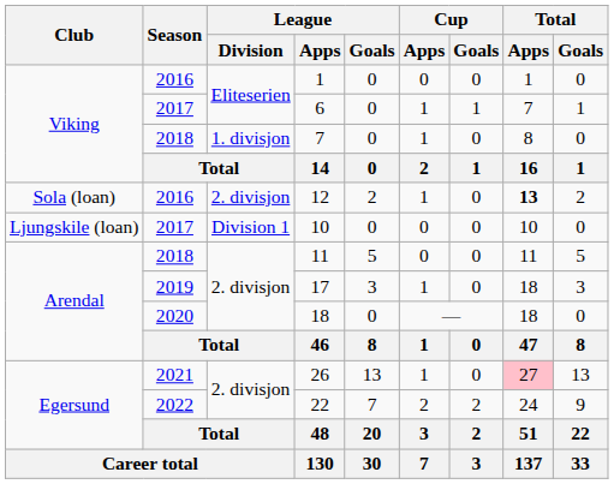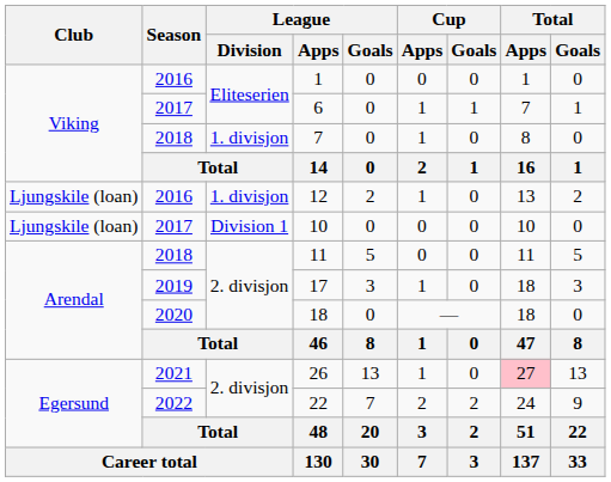 <table class="wikitable" style="text-align: center;">
 <tr>
 <th rowspan="2">Club</th>
 <th rowspan="2">Season</th>
 <th colspan="3">League</th>
 <th colspan="2">Cup</th>
 <th colspan="2">Total</th>
 </tr>
 <tr>
 <th>Division</th>
 <th>Apps</th>
 <th>Goals</th>
 <th>Apps</th>
 <th>Goals</th>
 <th>Apps</th>
 <th>Goals</th>
 </tr>
 <tr>
 <td rowspan="4"><a href='#'>Viking</a></td>
 <td><a href='#'>2016</a></td>
 <td rowspan="2"><a href='#'>Eliteserien</a></td>
 <td>1</td>
 <td>0</td>
 <td>0</td>
 <td>0</td>
 <td>1</td>
 <td>0</td>
 </tr>
 <tr>
 <td><a href='#'>2017</a></td>
 <td>6</td>
 <td>0</td>
 <td>1</td>
 <td>1</td>
 <td>7</td>
 <td>1</td>
 </tr>
 <tr>
 <td><a href='#'>2018</a></td>
 <td><a href='#'>1. divisjon</a></td>
 <td>7</td>
 <td>0</td>
 <td>1</td>
 <td>0</td>
 <td>8</td>
 <td>0</td>
 </tr>
 <tr>
 <th colspan="2">Total</th>
 <th>14</th>
 <th>0</th>
 <th>2</th>
 <th>1</th>
 <th>16</th>
 <th>1</th>
 </tr>
 <tr>
-<td><a href='#'>Sola</a> (loan)</td>
+<td><a href='#'>Ljungskile</a> (loan)</td>
 <td><a href='#'>2016</a></td>
-<td><a href='#'>2. divisjon</a></td>
+<td><a href='#'>1. divisjon</a></td>
 <td>12</td>
 <td>2</td>
 <td>1</td>
 <td>0</td>
-<td><strong>13</strong></td>
+<td>13</td>
 <td>2</td>
 </tr>
 <tr>
 <td><a href='#'>Ljungskile</a> (loan)</td>
 <td><a href='#'>2017</a></td>
 <td><a href='#'>Division 1</a></td>
 <td>10</td>
 <td>0</td>
 <td>0</td>
 <td>0</td>
 <td>10</td>
 <td>0</td>
 </tr>
 <tr>
 <td rowspan="4"><a href='#'>Arendal</a></td>
 <td><a href='#'>2018</a></td>
 <td rowspan="3">2. divisjon</td>
 <td>11</td>
 <td>5</td>
 <td>0</td>
 <td>0</td>
 <td>11</td>
 <td>5</td>
 </tr>
 <tr>
 <td><a href='#'>2019</a></td>
 <td>17</td>
 <td>3</td>
 <td>1</td>
 <td>0</td>
 <td>18</td>
 <td>3</td>
 </tr>
 <tr>
 <td><a href='#'>2020</a></td>
 <td>18</td>
 <td>0</td>
 <td colspan="2">—</td>
 <td>18</td>
 <td>0</td>
 </tr>
 <tr>
 <th colspan="2">Total</th>
 <th>46</th>
 <th>8</th>
 <th>1</th>
 <th>0</th>
 <th>47</th>
 <th>8</th>
 </tr>
 <tr>
 <td rowspan="3"><a href='#'>Egersund</a></td>
 <td><a href='#'>2021</a></td>
 <td rowspan="2">2. divisjon</td>
 <td>26</td>
 <td>13</td>
 <td>1</td>
 <td>0</td>
 <td style="background: pink;">27</td>
 <td>13</td>
 </tr>
 <tr>
 <td><a href='#'>2022</a></td>
 <td>22</td>
 <td>7</td>
 <td>2</td>
 <td>2</td>
 <td>24</td>
 <td>9</td>
 </tr>
 <tr>
 <th colspan="2">Total</th>
 <th>48</th>
 <th>20</th>
 <th>3</th>
 <th>2</th>
 <th>51</th>
 <th>22</th>
 </tr>
 <tr>
 <th colspan="3">Career total</th>
 <th>130</th>
 <th>30</th>
 <th>7</th>
 <th>3</th>
 <th>137</th>
 <th>33</th>
 </tr>
 </table>
